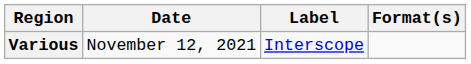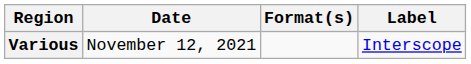 <table class="wikitable plainrowheaders">
 <tr>
 <th scope="col">Region</th>
 <th scope="col">Date</th>
+<th scope="col">Format(s)</th>
 <th scope="col">Label</th>
-<th scope="col">Format(s)</th>
 </tr>
 <tr>
 <th scope="row">Various</th>
 <td>November 12, 2021</td>
+<td></td>
 <td><a href='#'>Interscope</a></td>
-<td></td>
 </tr>
 </table>
